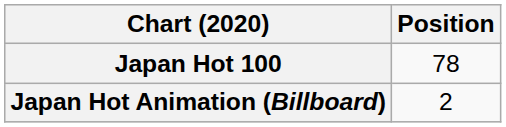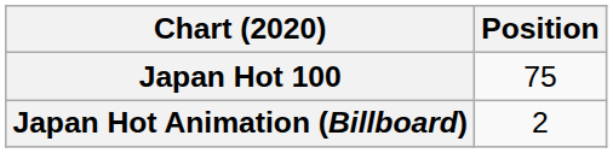 <table class="wikitable plainrowheaders">
 <tr>
 <th>Chart (2020)</th>
 <th>Position</th>
 </tr>
 <tr>
 <th scope="row">Japan Hot 100</th>
-<td align="center">78</td>
+<td align="center">75</td>
 </tr>
 <tr>
 <th scope="row">Japan Hot Animation (<em>Billboard</em>)</th>
 <td align="center">2</td>
 </tr>
 </table>
